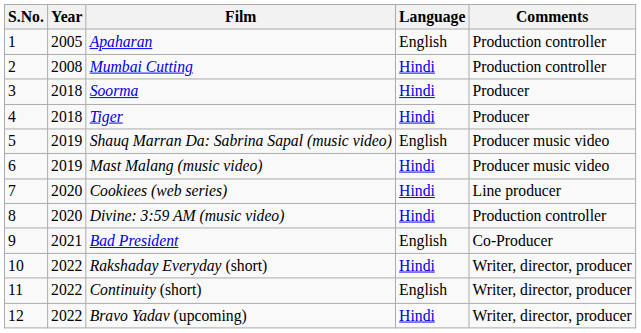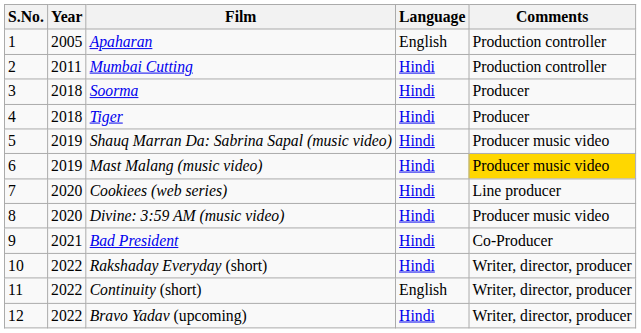 <table class="wikitable">
 <tr>
 <th>S.No.</th>
 <th>Year</th>
 <th>Film</th>
 <th>Language</th>
 <th>Comments</th>
 </tr>
 <tr>
 <td>1</td>
 <td>2005</td>
 <td><em><a href='#'>Apaharan</a></em></td>
 <td>English</td>
 <td>Production controller</td>
 </tr>
 <tr>
 <td>2</td>
-<td>2008</td>
+<td>2011</td>
 <td><em><a href='#'>Mumbai Cutting</a></em></td>
 <td><a href='#'>Hindi</a></td>
 <td>Production controller</td>
 </tr>
 <tr>
 <td>3</td>
 <td>2018</td>
 <td><em><a href='#'>Soorma</a></em></td>
 <td><a href='#'>Hindi</a></td>
 <td>Producer</td>
 </tr>
 <tr>
 <td>4</td>
 <td>2018</td>
 <td><em><a href='#'>Tiger</a></em></td>
 <td><a href='#'>Hindi</a></td>
 <td>Producer</td>
 </tr>
 <tr>
 <td>5</td>
 <td>2019</td>
 <td><em>Shauq Marran Da: Sabrina Sapal (music video)</em></td>
-<td>English</td>
+<td><a href='#'>Hindi</a></td>
 <td>Producer music video</td>
 </tr>
 <tr>
 <td>6</td>
 <td>2019</td>
 <td><em>Mast Malang (music video)</em></td>
 <td><a href='#'>Hindi</a></td>
-<td>Producer music video</td>
+<td style="background: gold;">Producer music video</td>
 </tr>
 <tr>
 <td>7</td>
 <td>2020</td>
 <td><em>Cookiees (web series)</em></td>
 <td><a href='#'>Hindi</a></td>
 <td>Line producer</td>
 </tr>
 <tr>
 <td>8</td>
 <td>2020</td>
 <td><em>Divine: 3:59 AM (music video)</em></td>
 <td><a href='#'>Hindi</a></td>
-<td>Production controller</td>
+<td>Producer music video</td>
 </tr>
 <tr>
 <td>9</td>
 <td>2021</td>
 <td><em><a href='#'>Bad President</a></em></td>
-<td>English</td>
+<td><a href='#'>Hindi</a></td>
 <td>Co-Producer</td>
 </tr>
 <tr>
 <td>10</td>
 <td>2022</td>
 <td><em>Rakshaday Everyday</em> (short)</td>
 <td><a href='#'>Hindi</a></td>
 <td>Writer, director, producer</td>
 </tr>
 <tr>
 <td>11</td>
 <td>2022</td>
 <td><em>Continuity</em> (short)</td>
 <td>English</td>
 <td>Writer, director, producer</td>
 </tr>
 <tr>
 <td>12</td>
 <td>2022</td>
 <td><em>Bravo Yadav</em> (upcoming)</td>
 <td><a href='#'>Hindi</a></td>
 <td>Writer, director, producer</td>
 </tr>
 </table>
